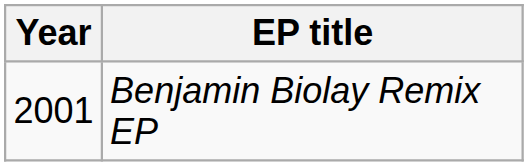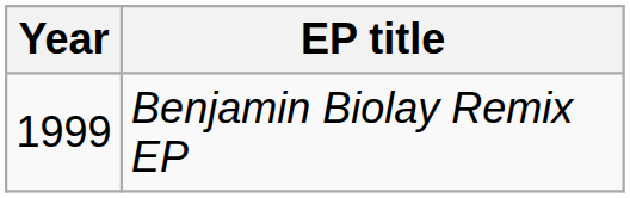 <table class="wikitable">
 <tr>
 <th align="center" width="10">Year</th>
 <th align="center" width="180">EP title</th>
 </tr>
 <tr>
-<td style="text-align:center;">2001</td>
+<td style="text-align:center;">1999</td>
 <td><em>Benjamin Biolay Remix EP</em></td>
 </tr>
 </table>
